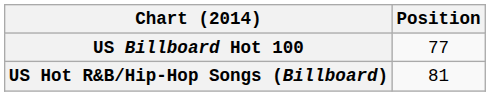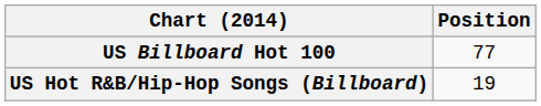 <table class="wikitable sortable plainrowheaders">
 <tr>
 <th scope="col">Chart (2014)</th>
 <th scope="col">Position</th>
 </tr>
 <tr>
 <th scope=row>US <em>Billboard</em> Hot 100</th>
 <td style="text-align:center;">77</td>
 </tr>
 <tr>
 <th scope=row>US Hot R&B/Hip-Hop Songs (<em>Billboard</em>)</th>
-<td style="text-align:center;">81</td>
+<td style="text-align:center;">19</td>
 </tr>
 </table>
